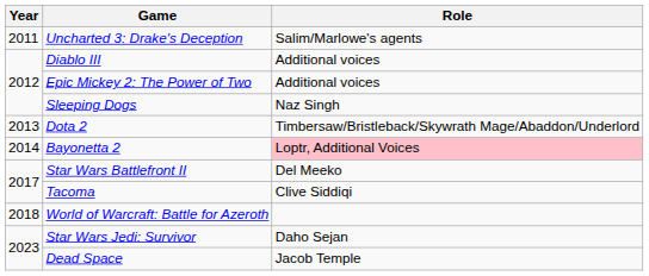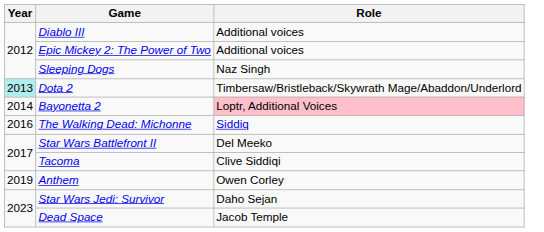 <table class="wikitable" style="font-size: 100%;">
 <tr>
 <th>Year</th>
 <th>Game</th>
 <th>Role</th>
-</tr>
-<tr>
-<td rowspan="1">2011</td>
-<td><em><a href='#'>Uncharted 3: Drake's Deception</a></em></td>
-<td>Salim/Marlowe's agents</td>
 </tr>
 <tr>
 <td rowspan="3">2012</td>
 <td><em><a href='#'>Diablo III</a></em></td>
 <td>Additional voices</td>
 </tr>
 <tr>
 <td><em><a href='#'>Epic Mickey 2: The Power of Two</a></em></td>
 <td>Additional voices</td>
 </tr>
 <tr>
 <td><em><a href='#'>Sleeping Dogs</a></em></td>
 <td>Naz Singh</td>
 </tr>
 <tr>
-<td rowspan="1">2013</td>
+<td rowspan="1" style="background: paleturquoise;">2013</td>
 <td><em><a href='#'>Dota 2</a></em></td>
 <td>Timbersaw/Bristleback/Skywrath Mage/Abaddon/Underlord</td>
 </tr>
 <tr>
 <td rowspan="1">2014</td>
 <td><em><a href='#'>Bayonetta 2</a></em></td>
 <td style="background: pink;">Loptr, Additional Voices</td>
+</tr>
+<tr>
+<td rowspan="1">2016</td>
+<td><em><a href='#'>The Walking Dead: Michonne</a></em></td>
+<td><a href='#'>Siddiq</a></td>
 </tr>
 <tr>
 <td rowspan="2">2017</td>
 <td><em><a href='#'>Star Wars Battlefront II</a></em></td>
 <td>Del Meeko</td>
 </tr>
 <tr>
 <td><em><a href='#'>Tacoma</a></em></td>
 <td>Clive Siddiqi</td>
 </tr>
 <tr>
-<td>2018</td>
-<td><em><a href='#'>World of Warcraft: Battle for Azeroth</a></em></td>
-<td></td>
+<td>2019</td>
+<td><em><a href='#'>Anthem</a></em></td>
+<td>Owen Corley</td>
 </tr>
 <tr>
 <td rowspan="2">2023</td>
 <td><em><a href='#'>Star Wars Jedi: Survivor</a></em></td>
 <td>Daho Sejan</td>
 </tr>
 <tr>
 <td><em><a href='#'>Dead Space</a></em></td>
 <td>Jacob Temple</td>
 </tr>
 </table>
